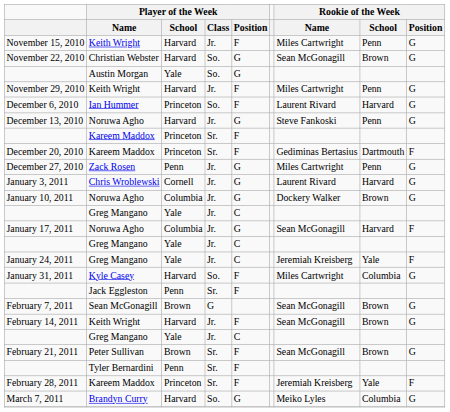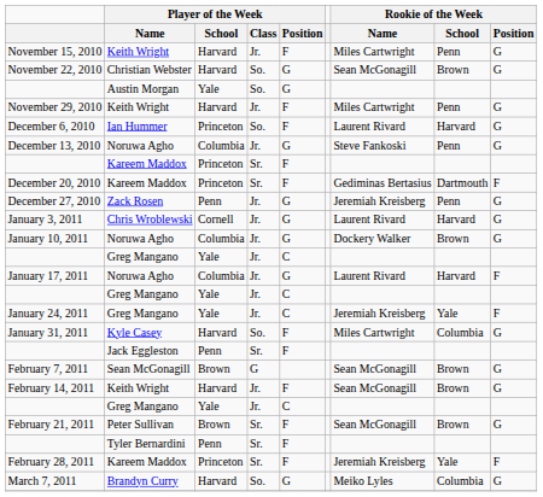 <table class="wikitable">
 <tr>
 <td></td>
 <th colspan=4><strong>Player of the Week</strong></th>
 <td></td>
 <th colspan=4><strong>Rookie of the Week</strong></th>
 </tr>
 <tr>
 <th></th>
 <th>Name</th>
 <th>School</th>
 <th>Class</th>
 <th>Position</th>
 <th></th>
 <th>Name</th>
 <th>School</th>
 <th>Position</th>
 </tr>
 <tr>
 <td>November 15, 2010</td>
 <td><a href='#'>Keith Wright</a></td>
 <td>Harvard</td>
 <td>Jr.</td>
 <td>F</td>
 <td></td>
 <td>Miles Cartwright</td>
 <td>Penn</td>
 <td>G</td>
 </tr>
 <tr>
 <td>November 22, 2010</td>
 <td>Christian Webster</td>
 <td>Harvard</td>
 <td>So.</td>
 <td>G</td>
 <td></td>
 <td>Sean McGonagill</td>
 <td>Brown</td>
 <td>G</td>
 </tr>
 <tr>
 <td></td>
 <td>Austin Morgan</td>
 <td>Yale</td>
 <td>So.</td>
 <td>G</td>
 <td></td>
 <td></td>
 <td></td>
 <td></td>
 </tr>
 <tr>
 <td>November 29, 2010</td>
 <td>Keith Wright</td>
 <td>Harvard</td>
 <td>Jr.</td>
 <td>F</td>
 <td></td>
 <td>Miles Cartwright</td>
 <td>Penn</td>
 <td>G</td>
 </tr>
 <tr>
 <td>December 6, 2010</td>
 <td><a href='#'>Ian Hummer</a></td>
 <td>Princeton</td>
 <td>So.</td>
 <td>F</td>
 <td></td>
 <td>Laurent Rivard</td>
 <td>Harvard</td>
 <td>G</td>
 </tr>
 <tr>
 <td>December 13, 2010</td>
 <td>Noruwa Agho</td>
-<td>Harvard</td>
+<td>Columbia</td>
 <td>Jr.</td>
 <td>G</td>
 <td></td>
 <td>Steve Fankoski</td>
 <td>Penn</td>
 <td>G</td>
 </tr>
 <tr>
 <td></td>
 <td><a href='#'>Kareem Maddox</a></td>
 <td>Princeton</td>
 <td>Sr.</td>
 <td>F</td>
 <td></td>
 <td></td>
 <td></td>
 <td></td>
 </tr>
 <tr>
 <td>December 20, 2010</td>
 <td>Kareem Maddox</td>
 <td>Princeton</td>
 <td>Sr.</td>
 <td>F</td>
 <td></td>
 <td>Gediminas Bertasius</td>
 <td>Dartmouth</td>
 <td>F</td>
 </tr>
 <tr>
 <td>December 27, 2010</td>
 <td><a href='#'>Zack Rosen</a></td>
 <td>Penn</td>
 <td>Jr.</td>
 <td>G</td>
 <td></td>
-<td>Miles Cartwright</td>
+<td>Jeremiah Kreisberg</td>
 <td>Penn</td>
 <td>G</td>
 </tr>
 <tr>
 <td>January 3, 2011</td>
 <td><a href='#'>Chris Wroblewski</a></td>
 <td>Cornell</td>
 <td>Jr.</td>
 <td>G</td>
 <td></td>
 <td>Laurent Rivard</td>
 <td>Harvard</td>
 <td>G</td>
 </tr>
 <tr>
 <td>January 10, 2011</td>
 <td>Noruwa Agho</td>
 <td>Columbia</td>
 <td>Jr.</td>
 <td>G</td>
 <td></td>
 <td>Dockery Walker</td>
 <td>Brown</td>
 <td>G</td>
 </tr>
 <tr>
 <td></td>
 <td>Greg Mangano</td>
 <td>Yale</td>
 <td>Jr.</td>
 <td>C</td>
 <td></td>
 <td></td>
 <td></td>
 <td></td>
 </tr>
 <tr>
 <td>January 17, 2011</td>
 <td>Noruwa Agho</td>
 <td>Columbia</td>
 <td>Jr.</td>
 <td>G</td>
 <td></td>
-<td>Sean McGonagill</td>
+<td>Laurent Rivard</td>
 <td>Harvard</td>
 <td>F</td>
 </tr>
 <tr>
 <td></td>
 <td>Greg Mangano</td>
 <td>Yale</td>
 <td>Jr.</td>
 <td>C</td>
 <td></td>
 <td></td>
 <td></td>
 <td></td>
 </tr>
 <tr>
 <td>January 24, 2011</td>
 <td>Greg Mangano</td>
 <td>Yale</td>
 <td>Jr.</td>
 <td>C</td>
 <td></td>
 <td>Jeremiah Kreisberg</td>
 <td>Yale</td>
 <td>F</td>
 </tr>
 <tr>
 <td>January 31, 2011</td>
 <td><a href='#'>Kyle Casey</a></td>
 <td>Harvard</td>
 <td>So.</td>
 <td>F</td>
 <td></td>
 <td>Miles Cartwright</td>
 <td>Columbia</td>
 <td>G</td>
 </tr>
 <tr>
 <td></td>
 <td>Jack Eggleston</td>
 <td>Penn</td>
 <td>Sr.</td>
 <td>F</td>
 <td></td>
 <td></td>
 <td></td>
 <td></td>
 </tr>
 <tr>
 <td>February 7, 2011</td>
 <td>Sean McGonagill</td>
 <td>Brown</td>
 <td>G</td>
 <td></td>
 <td></td>
 <td>Sean McGonagill</td>
 <td>Brown</td>
 <td>G</td>
 </tr>
 <tr>
 <td>February 14, 2011</td>
 <td>Keith Wright</td>
 <td>Harvard</td>
 <td>Jr.</td>
 <td>F</td>
 <td></td>
 <td>Sean McGonagill</td>
 <td>Brown</td>
 <td>G</td>
 </tr>
 <tr>
 <td></td>
 <td>Greg Mangano</td>
 <td>Yale</td>
 <td>Jr.</td>
 <td>C</td>
 <td></td>
 <td></td>
 <td></td>
 <td></td>
 </tr>
 <tr>
 <td>February 21, 2011</td>
 <td>Peter Sullivan</td>
 <td>Brown</td>
 <td>Sr.</td>
 <td>F</td>
 <td></td>
 <td>Sean McGonagill</td>
 <td>Brown</td>
 <td>G</td>
 </tr>
 <tr>
 <td></td>
 <td>Tyler Bernardini</td>
 <td>Penn</td>
 <td>Sr.</td>
 <td>F</td>
 <td></td>
 <td></td>
 <td></td>
 <td></td>
 </tr>
 <tr>
 <td>February 28, 2011</td>
 <td>Kareem Maddox</td>
 <td>Princeton</td>
 <td>Sr.</td>
 <td>F</td>
 <td></td>
 <td>Jeremiah Kreisberg</td>
 <td>Yale</td>
 <td>F</td>
 </tr>
 <tr>
 <td>March 7, 2011</td>
 <td><a href='#'>Brandyn Curry</a></td>
 <td>Harvard</td>
 <td>So.</td>
 <td>G</td>
 <td></td>
 <td>Meiko Lyles</td>
 <td>Columbia</td>
 <td>G</td>
 </tr>
 <tr>
 </tr>
 </table>
